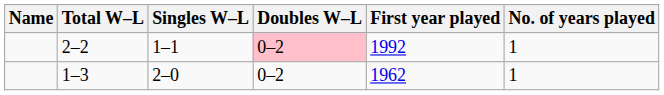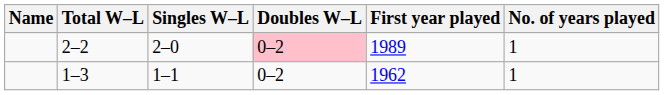 <table class="sortable wikitable">
 <tr>
 <th>Name</th>
 <th>Total W–L</th>
 <th>Singles W–L</th>
 <th>Doubles W–L</th>
 <th>First year played</th>
 <th>No. of years played</th>
 </tr>
 <tr>
 <td></td>
 <td>2–2</td>
-<td>1–1</td>
+<td>2–0</td>
 <td style="background: pink;">0–2</td>
-<td><a href='#'>1992</a></td>
+<td><a href='#'>1989</a></td>
 <td>1</td>
 </tr>
 <tr>
 <td></td>
 <td>1–3</td>
-<td>2–0</td>
+<td>1–1</td>
 <td>0–2</td>
 <td><a href='#'>1962</a></td>
 <td>1</td>
 </tr>
 </table>
